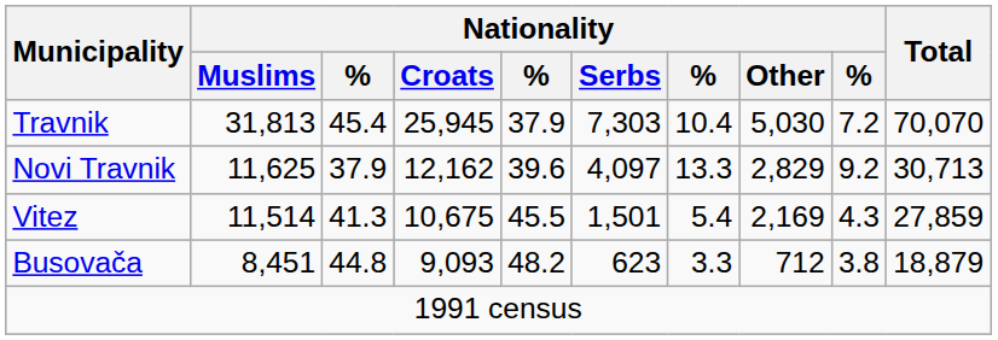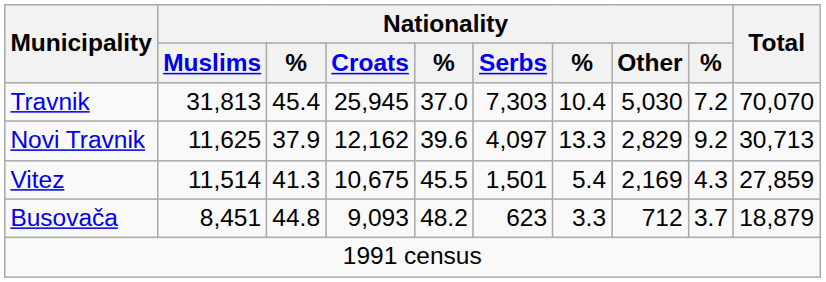 <table class="wikitable" style="text-align:right;">
 <tr>
 <th rowspan="2">Municipality</th>
 <th colspan="8">Nationality</th>
 <th rowspan="2">Total</th>
 </tr>
 <tr>
 <th><a href='#'>Muslims</a></th>
 <th>%</th>
 <th><a href='#'>Croats</a></th>
 <th>%</th>
 <th><a href='#'>Serbs</a></th>
 <th>%</th>
 <th>Other</th>
 <th>%</th>
 </tr>
 <tr>
 <td style="text-align:left;"><a href='#'>Travnik</a></td>
 <td>31,813</td>
 <td>45.4</td>
 <td>25,945</td>
-<td>37.9</td>
+<td>37.0</td>
 <td>7,303</td>
 <td>10.4</td>
 <td>5,030</td>
 <td>7.2</td>
 <td>70,070</td>
 </tr>
 <tr>
 <td style="text-align:left;"><a href='#'>Novi Travnik</a></td>
 <td>11,625</td>
 <td>37.9</td>
 <td>12,162</td>
 <td>39.6</td>
 <td>4,097</td>
 <td>13.3</td>
 <td>2,829</td>
 <td>9.2</td>
 <td>30,713</td>
 </tr>
 <tr>
 <td style="text-align:left;"><a href='#'>Vitez</a></td>
 <td>11,514</td>
 <td>41.3</td>
 <td>10,675</td>
 <td>45.5</td>
 <td>1,501</td>
 <td>5.4</td>
 <td>2,169</td>
 <td>4.3</td>
 <td>27,859</td>
 </tr>
 <tr>
 <td style="text-align:left;"><a href='#'>Busovača</a></td>
 <td>8,451</td>
 <td>44.8</td>
 <td>9,093</td>
 <td>48.2</td>
 <td>623</td>
 <td>3.3</td>
 <td>712</td>
-<td>3.8</td>
+<td>3.7</td>
 <td>18,879</td>
 </tr>
 <tr>
 <td colspan="10" style="text-align:center;">1991 census</td>
 </tr>
 </table>
